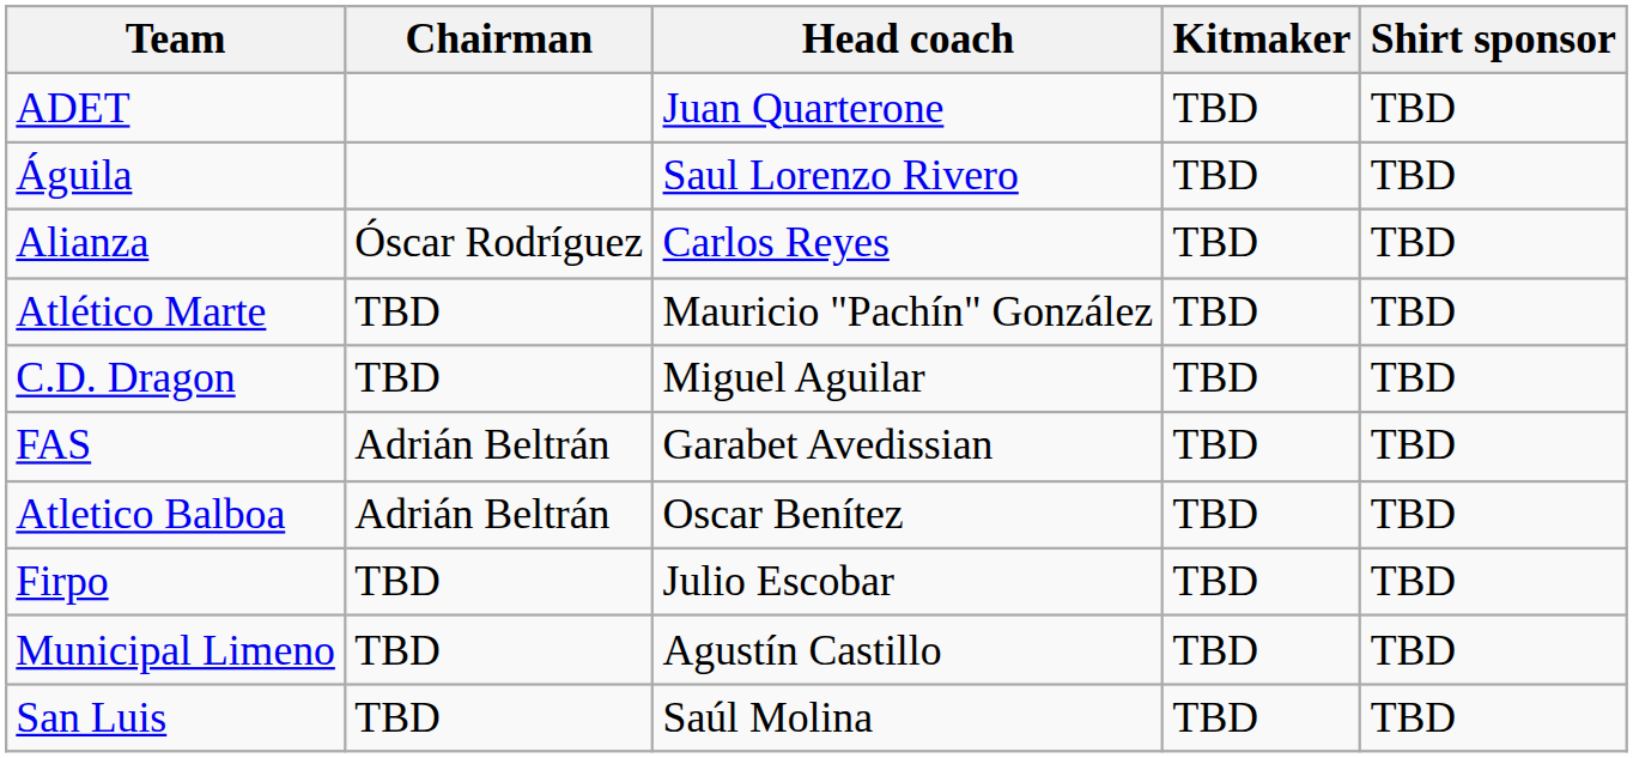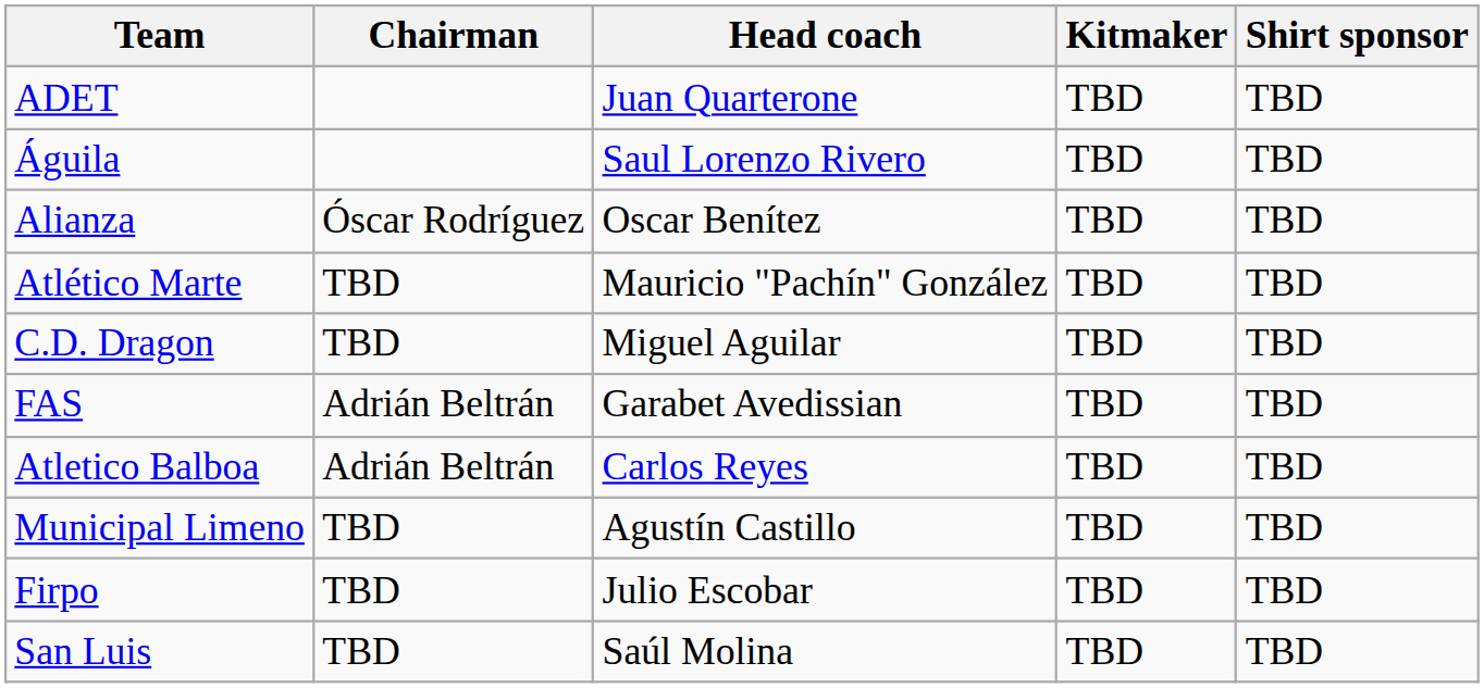 <table class="wikitable sortable" style="text-align: left;">
 <tr>
 <th>Team</th>
 <th>Chairman</th>
 <th>Head coach</th>
 <th>Kitmaker</th>
 <th>Shirt sponsor</th>
 </tr>
 <tr>
 <td><a href='#'>ADET</a></td>
 <td></td>
 <td> <a href='#'>Juan Quarterone</a></td>
 <td>TBD</td>
 <td>TBD</td>
 </tr>
 <tr>
 <td><a href='#'>Águila</a></td>
 <td></td>
 <td> <a href='#'>Saul Lorenzo Rivero</a></td>
 <td>TBD</td>
 <td>TBD</td>
 </tr>
 <tr>
 <td><a href='#'>Alianza</a></td>
 <td> Óscar Rodríguez</td>
-<td> <a href='#'>Carlos Reyes</a></td>
+<td> Oscar Benítez</td>
 <td>TBD</td>
 <td>TBD</td>
 </tr>
 <tr>
 <td><a href='#'>Atlético Marte</a></td>
 <td> TBD</td>
 <td> Mauricio "Pachín" González</td>
 <td>TBD</td>
 <td>TBD</td>
 </tr>
 <tr>
 <td><a href='#'>C.D. Dragon</a></td>
 <td> TBD</td>
 <td> Miguel Aguilar</td>
 <td>TBD</td>
 <td>TBD</td>
 </tr>
 <tr>
 <td><a href='#'>FAS</a></td>
 <td> Adrián Beltrán</td>
 <td>  Garabet Avedissian</td>
 <td>TBD</td>
 <td>TBD</td>
 </tr>
 <tr>
 <td><a href='#'>Atletico Balboa</a></td>
 <td> Adrián Beltrán</td>
-<td> Oscar Benítez</td>
+<td> <a href='#'>Carlos Reyes</a></td>
+<td>TBD</td>
+<td>TBD</td>
+</tr>
+<tr>
+<td><a href='#'>Municipal Limeno</a></td>
+<td> TBD</td>
+<td> Agustín Castillo</td>
 <td>TBD</td>
 <td>TBD</td>
 </tr>
 <tr>
 <td><a href='#'>Firpo</a></td>
 <td> TBD</td>
 <td> Julio Escobar</td>
 <td>TBD</td>
 <td>TBD</td>
 </tr>
 <tr>
-<td><a href='#'>Municipal Limeno</a></td>
-<td> TBD</td>
-<td> Agustín Castillo</td>
-<td>TBD</td>
-<td>TBD</td>
-</tr>
-<tr>
 <td><a href='#'>San Luis</a></td>
 <td> TBD</td>
 <td> Saúl Molina</td>
 <td>TBD</td>
 <td>TBD</td>
 </tr>
 </table>
